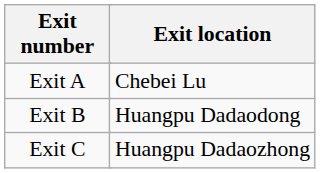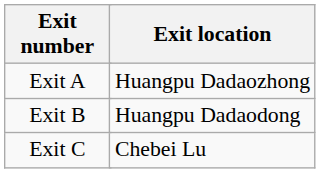 <table class="wikitable">
 <tr>
 <th style="width:70px" colspan="2">Exit number</th>
 <th>Exit location</th>
 </tr>
 <tr>
 <td align="center" colspan="2">Exit A</td>
-<td>Chebei Lu</td>
+<td>Huangpu Dadaozhong</td>
 </tr>
 <tr>
 <td align="center" colspan="2">Exit B</td>
 <td>Huangpu Dadaodong</td>
 </tr>
 <tr>
 <td align="center" colspan="2">Exit C</td>
-<td>Huangpu Dadaozhong</td>
+<td>Chebei Lu</td>
 </tr>
 </table>
